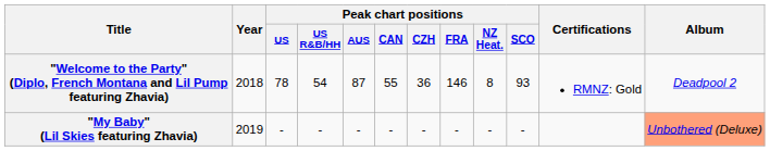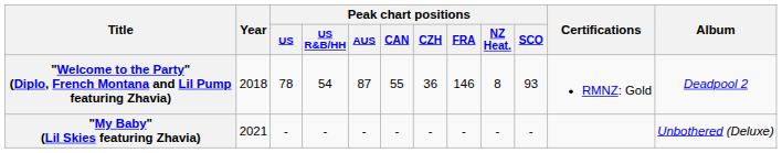 <table class="wikitable plainrowheaders" style="text-align:center;">
 <tr>
 <th scope="col" rowspan="2" style="width:18em;">Title</th>
 <th scope="col" rowspan="2" style="width:1em;">Year</th>
 <th scope="col" colspan="8">Peak chart positions</th>
 <th scope="col" rowspan="2">Certifications</th>
 <th scope="col" rowspan="2">Album</th>
 </tr>
 <tr>
 <th scope="col" style="width:2.5em;font-size:85%;"><a href='#'>US</a><br></th>
 <th scope="col" style="width:2.5em;font-size:85%;"><a href='#'>US<br>R&B/HH</a><br></th>
 <th scope="col" style="width:2.5em;font-size:85%;"><a href='#'>AUS</a><br></th>
 <th scope="col" style="width:2.5em;font-size:90%;"><a href='#'>CAN</a><br></th>
 <th scope="col" style="width:2.5em;font-size:90%;"><a href='#'>CZH</a><br></th>
 <th scope="col" style="width:2.5em;font-size:90%;"><a href='#'>FRA</a><br></th>
 <th scope="col" style="width:2.5em;font-size:90%;"><a href='#'>NZ<br>Heat.</a><br></th>
 <th scope="col" style="width:2.5em;font-size:90%;"><a href='#'>SCO</a><br></th>
 </tr>
 <tr>
 <th scope="row">"<a href='#'>Welcome to the Party</a>"<br><span>(<a href='#'>Diplo</a>, <a href='#'>French Montana</a> and <a href='#'>Lil Pump</a> featuring Zhavia)</span></th>
 <td>2018</td>
 <td>78</td>
 <td>54</td>
 <td>87</td>
 <td>55</td>
 <td>36</td>
 <td>146</td>
 <td>8</td>
 <td>93</td>
 <td><br><ul><li><a href='#'>RMNZ</a>: Gold</li></ul></td>
 <td><em><a href='#'>Deadpool 2</a></em></td>
 </tr>
 <tr>
 <th scope="row">"<a href='#'>My Baby</a>"<br><span>(<a href='#'>Lil Skies</a> featuring Zhavia)</span></th>
-<td>2019</td>
+<td>2021</td>
 <td>-</td>
 <td>-</td>
 <td>-</td>
 <td>-</td>
 <td>-</td>
 <td>-</td>
 <td>-</td>
 <td>-</td>
 <td></td>
-<td style="background: lightsalmon;"><em><a href='#'>Unbothered</a> (Deluxe)</em></td>
+<td><em><a href='#'>Unbothered</a> (Deluxe)</em></td>
 </tr>
 </table>
